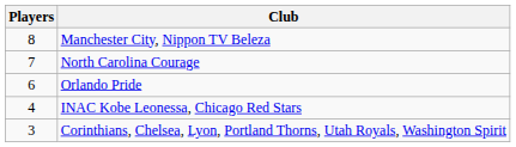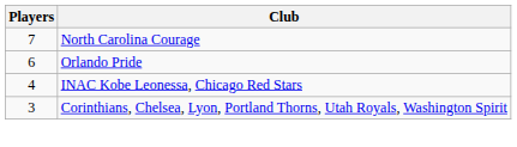 <table class="wikitable">
 <tr>
 <th>Players</th>
 <th>Club</th>
-</tr>
-<tr>
-<td align="center">8</td>
-<td> <a href='#'>Manchester City</a>,  <a href='#'>Nippon TV Beleza</a></td>
 </tr>
 <tr>
 <td align="center">7</td>
 <td> <a href='#'>North Carolina Courage</a></td>
 </tr>
 <tr>
 <td align="center">6</td>
 <td> <a href='#'>Orlando Pride</a></td>
 </tr>
 <tr>
 <td align="center">4</td>
 <td> <a href='#'>INAC Kobe Leonessa</a>,  <a href='#'>Chicago Red Stars</a></td>
 </tr>
 <tr>
 <td align="center">3</td>
 <td> <a href='#'>Corinthians</a>,  <a href='#'>Chelsea</a>,  <a href='#'>Lyon</a>,  <a href='#'>Portland Thorns</a>,  <a href='#'>Utah Royals</a>,  <a href='#'>Washington Spirit</a></td>
 </tr>
 </table>
